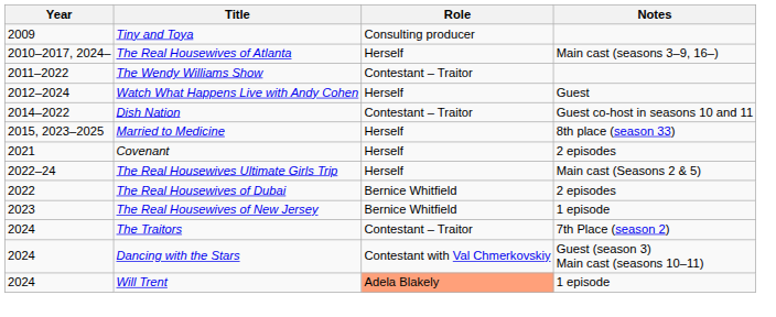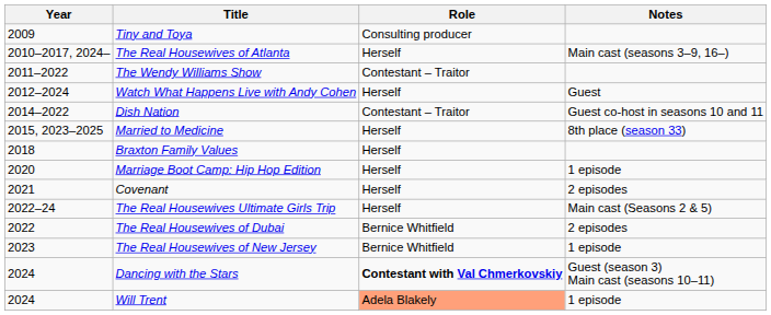 <table class="wikitable sortable">
 <tr>
 <th>Year</th>
 <th>Title</th>
 <th>Role</th>
 <th class="unsortable">Notes</th>
 </tr>
 <tr>
 <td>2009</td>
 <td><em><a href='#'>Tiny and Toya</a></em></td>
 <td>Consulting producer</td>
 <td></td>
 </tr>
 <tr>
 <td>2010–2017, 2024–</td>
 <td><em><a href='#'>The Real Housewives of Atlanta</a></em></td>
 <td>Herself</td>
 <td>Main cast (seasons 3–9, 16–)</td>
 </tr>
 <tr>
 <td>2011–2022</td>
 <td><em><a href='#'>The Wendy Williams Show</a></em></td>
 <td>Contestant – Traitor</td>
 <td></td>
 </tr>
 <tr>
 <td>2012–2024</td>
 <td><em><a href='#'>Watch What Happens Live with Andy Cohen</a></em></td>
 <td>Herself</td>
 <td>Guest</td>
 </tr>
 <tr>
 <td>2014–2022</td>
 <td><em><a href='#'>Dish Nation</a></em></td>
 <td>Contestant – Traitor</td>
 <td>Guest co-host in seasons 10 and 11</td>
 </tr>
 <tr>
 <td>2015, 2023–2025</td>
 <td><em><a href='#'>Married to Medicine</a></em></td>
 <td>Herself</td>
 <td>8th place (<a href='#'>season 33</a>)</td>
 </tr>
 <tr>
+<td>2018</td>
+<td><em><a href='#'>Braxton Family Values</a></em></td>
+<td>Herself</td>
+<td></td>
+</tr>
+<tr>
+<td>2020</td>
+<td><em><a href='#'>Marriage Boot Camp: Hip Hop Edition</a></em></td>
+<td>Herself</td>
+<td>1 episode</td>
+</tr>
+<tr>
 <td>2021</td>
 <td><em>Covenant</em></td>
 <td>Herself</td>
 <td>2 episodes</td>
 </tr>
 <tr>
 <td>2022–24</td>
 <td><em><a href='#'>The Real Housewives Ultimate Girls Trip</a></em></td>
 <td>Herself</td>
 <td>Main cast (Seasons 2 & 5)</td>
 </tr>
 <tr>
 <td>2022</td>
 <td><em><a href='#'>The Real Housewives of Dubai</a></em></td>
 <td>Bernice Whitfield</td>
 <td>2 episodes</td>
 </tr>
 <tr>
 <td>2023</td>
 <td><em><a href='#'>The Real Housewives of New Jersey</a></em></td>
 <td>Bernice Whitfield</td>
 <td>1 episode</td>
 </tr>
 <tr>
 <td>2024</td>
-<td><em><a href='#'>The Traitors</a></em></td>
-<td>Contestant – Traitor</td>
-<td>7th Place (<a href='#'>season 2</a>)</td>
-</tr>
-<tr>
-<td>2024</td>
 <td><em><a href='#'>Dancing with the Stars</a></em></td>
-<td>Contestant with <a href='#'>Val Chmerkovskiy</a></td>
+<td><strong>Contestant with <a href='#'>Val Chmerkovskiy</a></strong></td>
 <td>Guest (season 3)<br>Main cast (seasons 10–11)</td>
 </tr>
 <tr>
 <td>2024</td>
 <td><em><a href='#'>Will Trent</a></em></td>
 <td style="background: lightsalmon;">Adela Blakely</td>
 <td>1 episode</td>
 </tr>
 </table>
